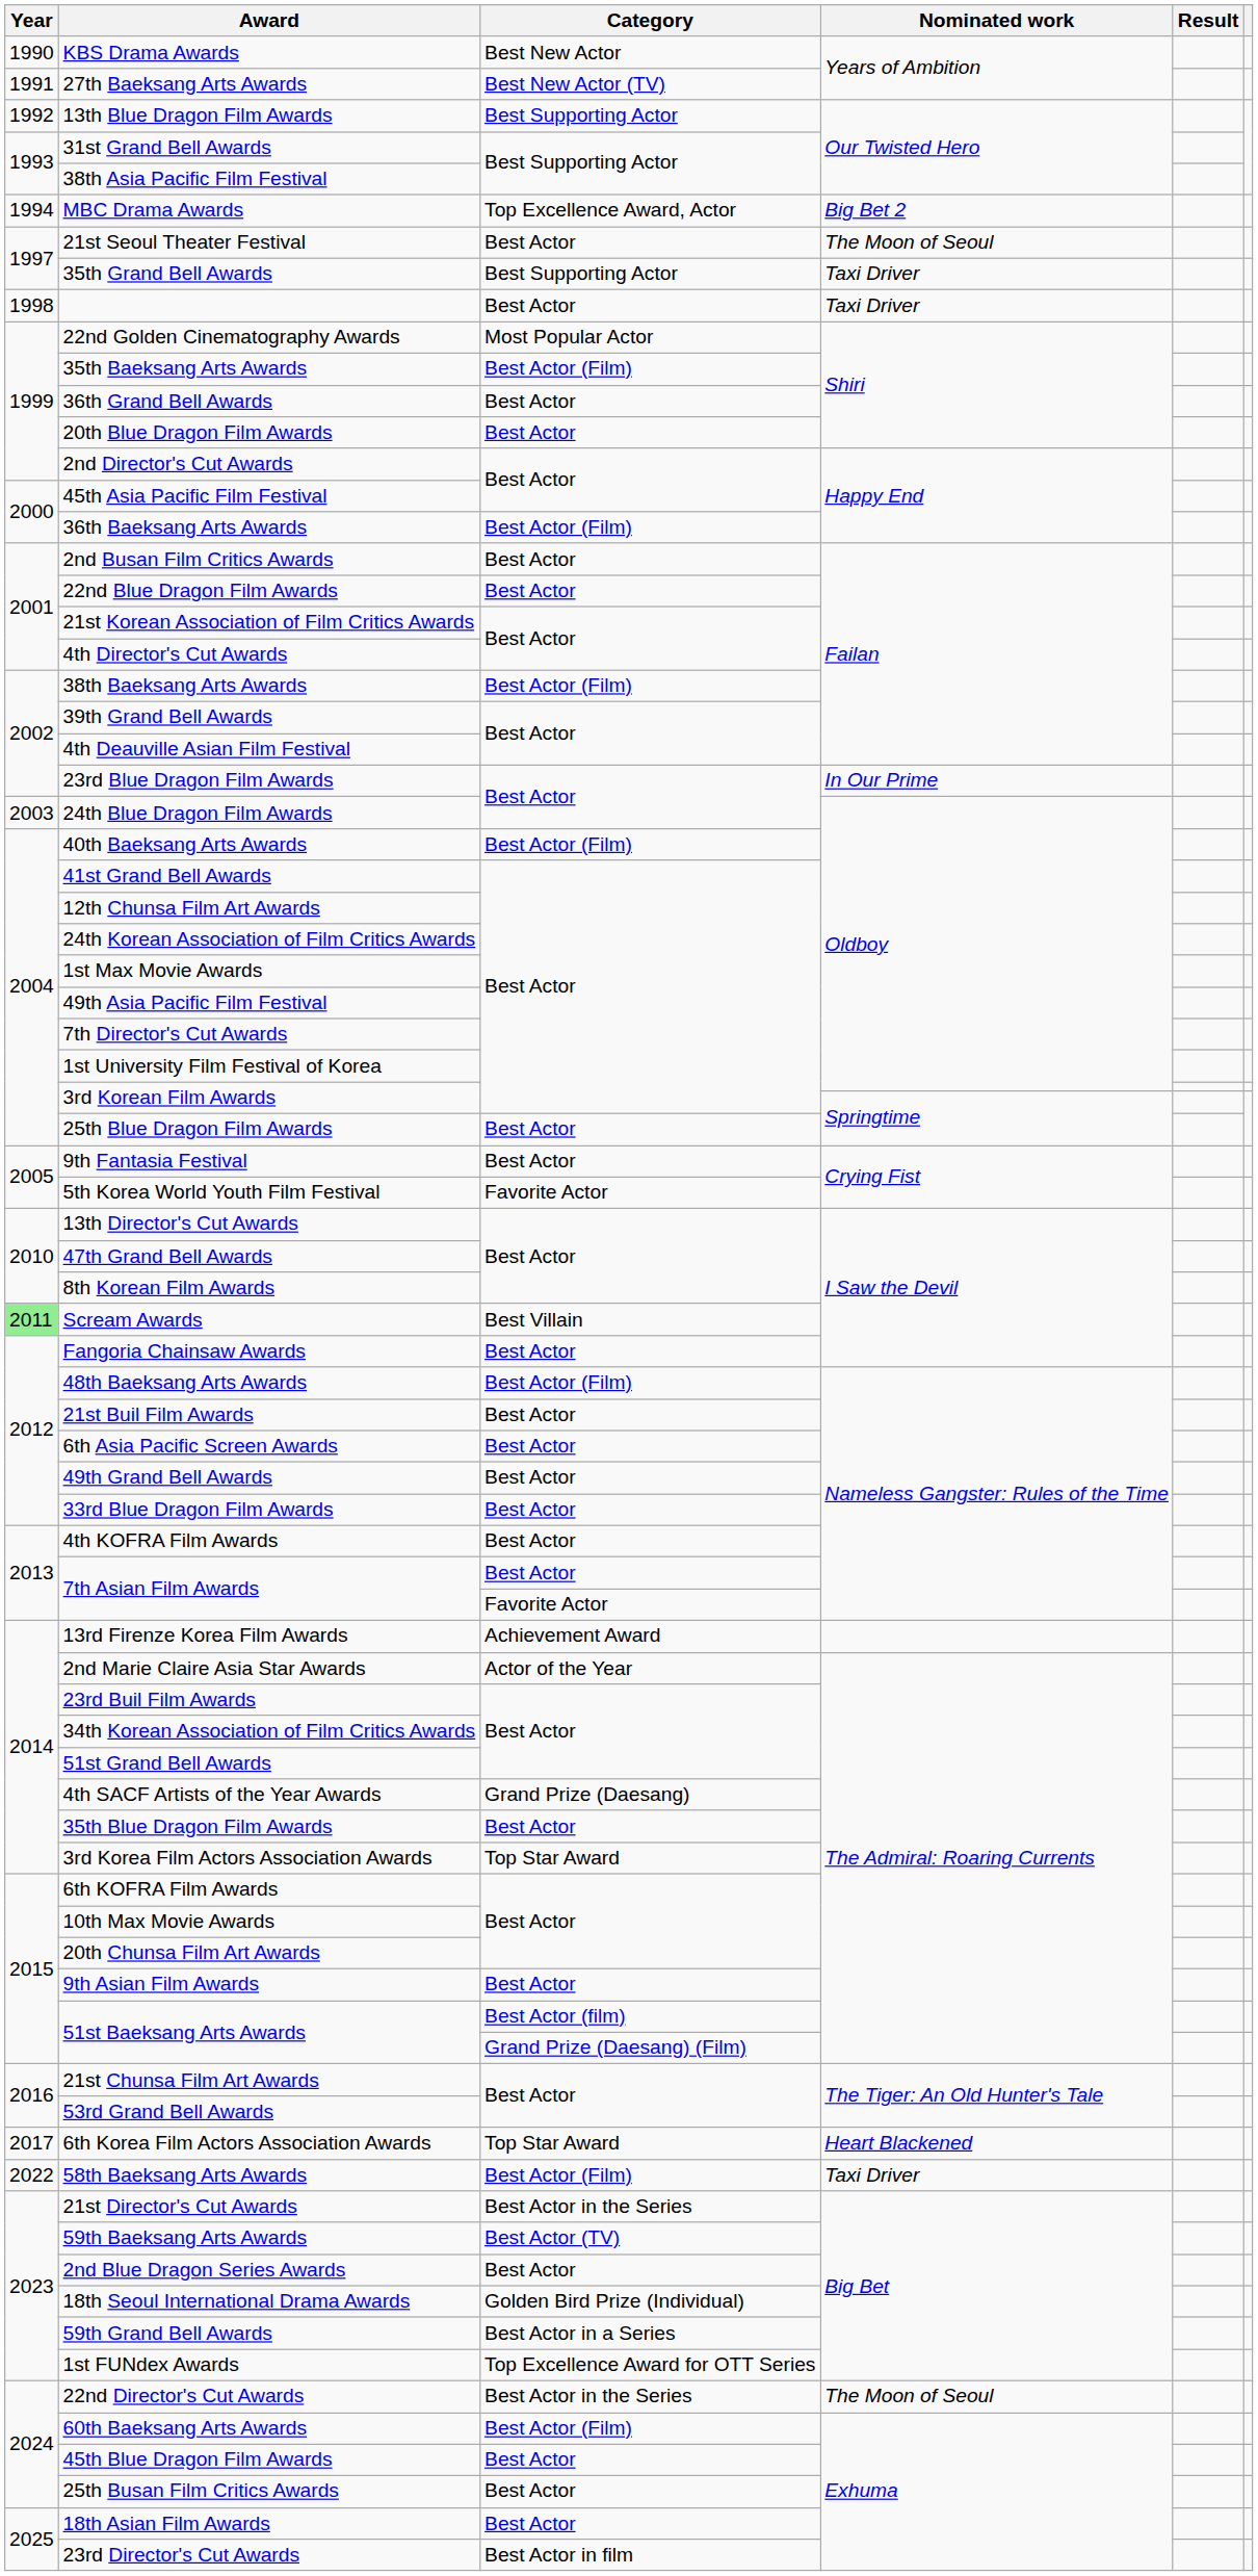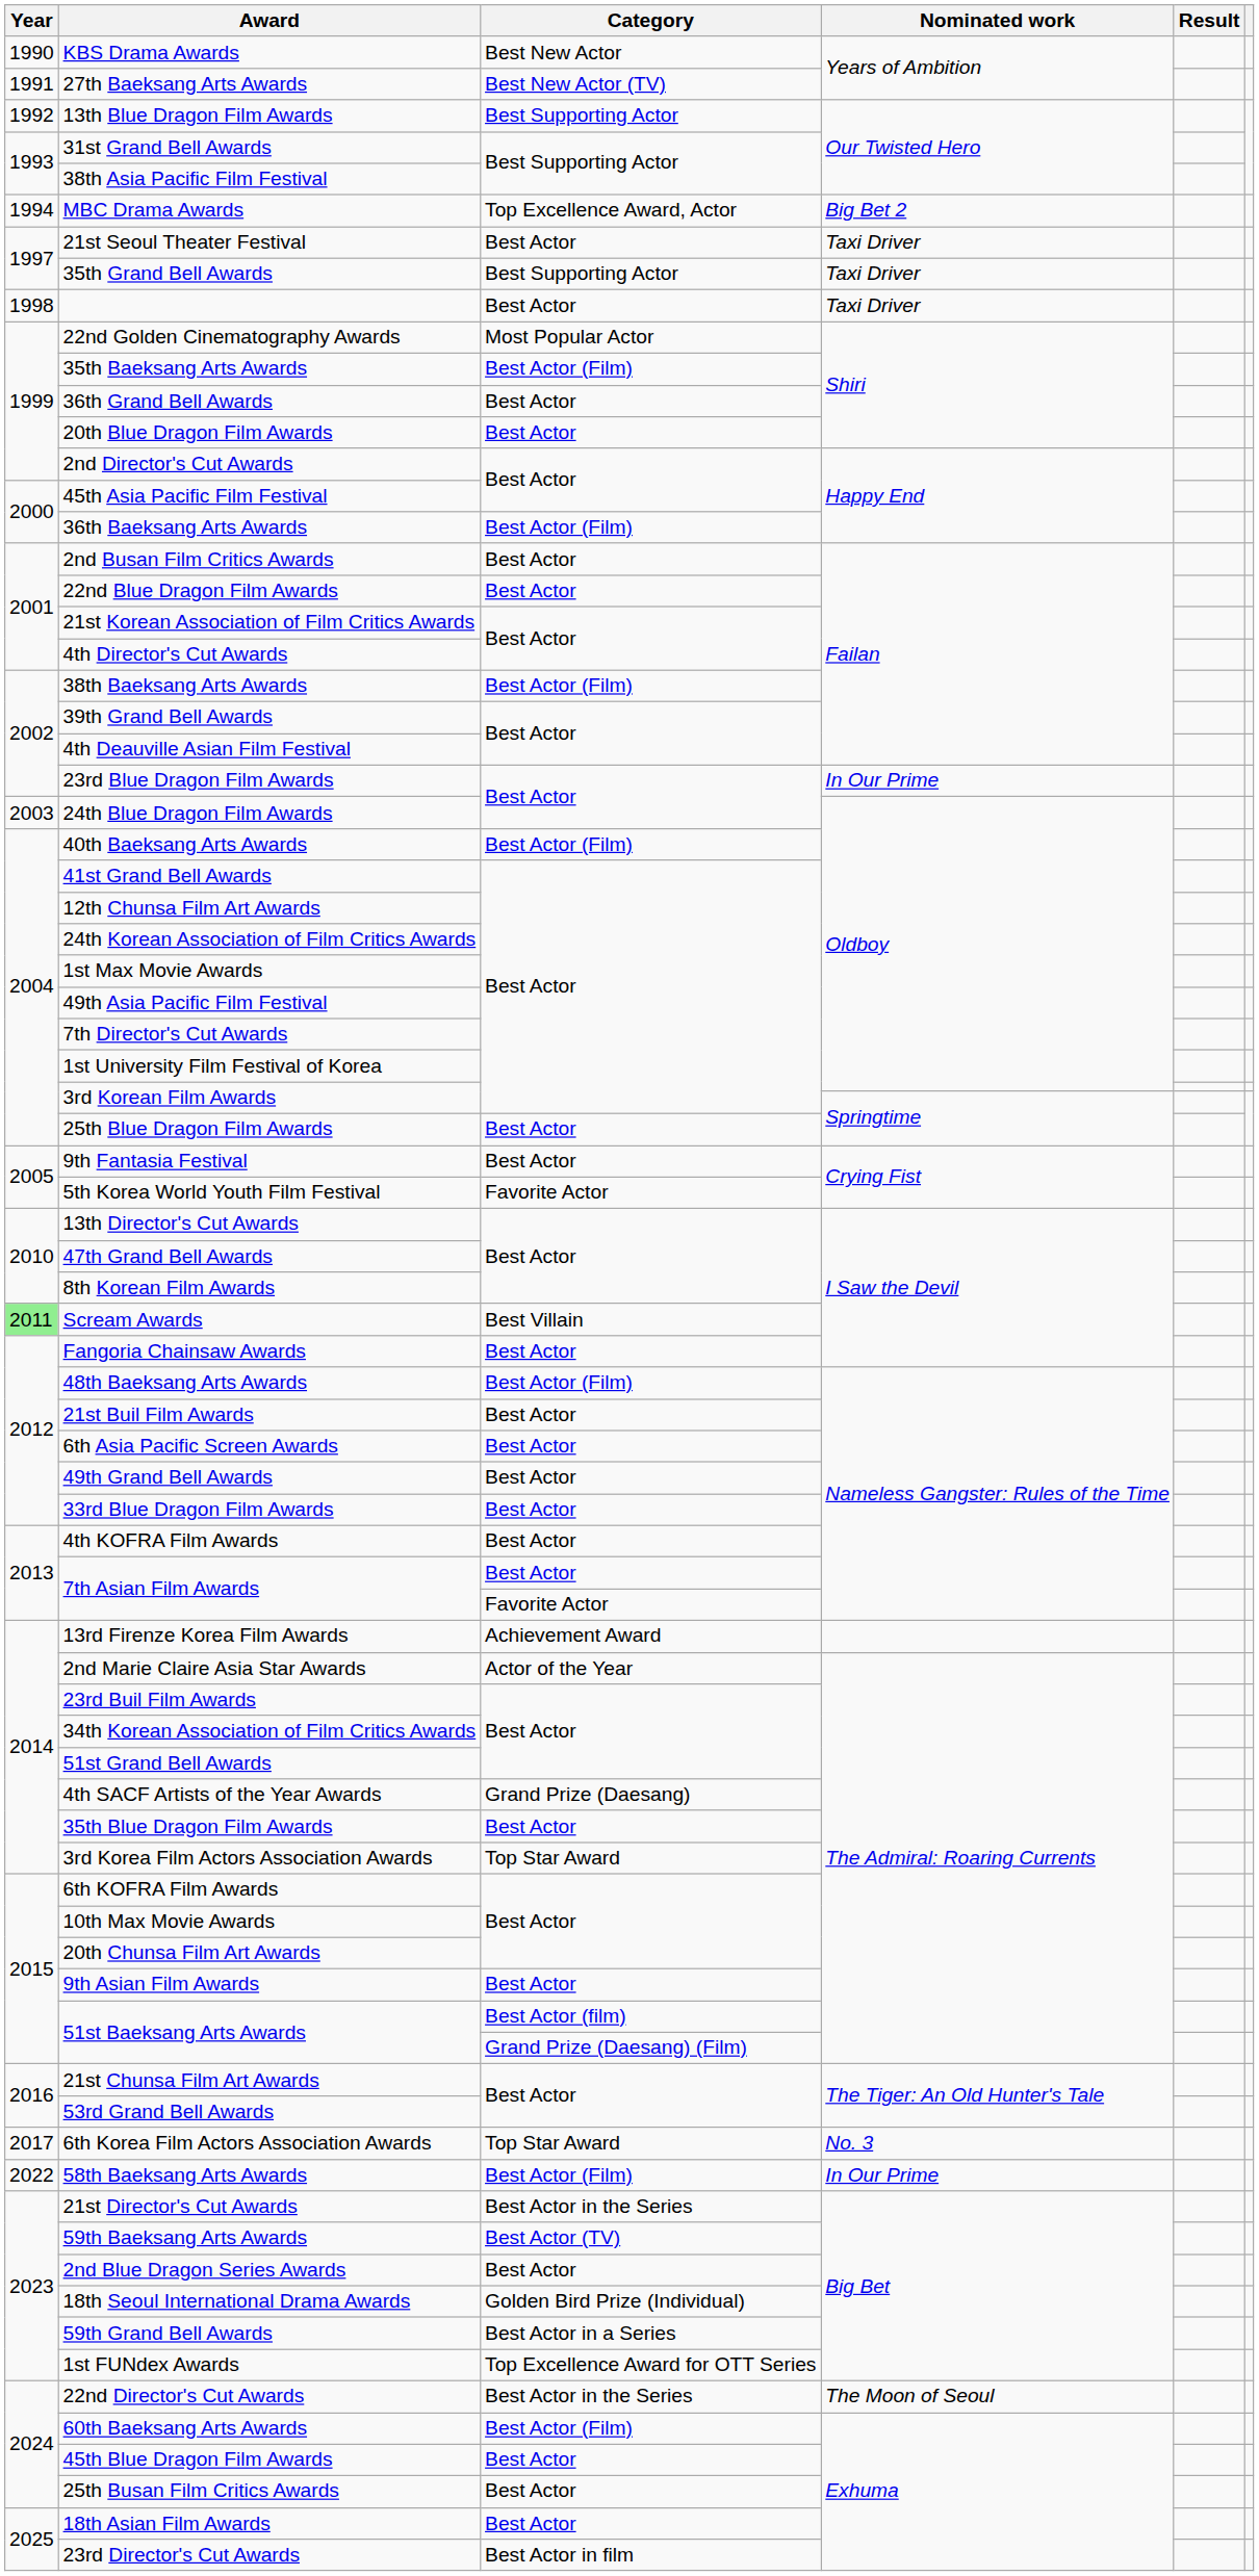 <table class="wikitable sortable">
 <tr>
 <th>Year</th>
 <th>Award</th>
 <th>Category</th>
 <th>Nominated work</th>
 <th>Result</th>
 <th scope="col" class="unsortable"></th>
 </tr>
 <tr>
 <td>1990</td>
 <td><a href='#'>KBS Drama Awards</a></td>
 <td>Best New Actor</td>
 <td rowspan=2><em>Years of Ambition</em></td>
 <td></td>
 <td></td>
 </tr>
 <tr>
 <td>1991</td>
 <td>27th <a href='#'>Baeksang Arts Awards</a></td>
 <td><a href='#'>Best New Actor (TV)</a></td>
 <td></td>
 <td></td>
 </tr>
 <tr>
 <td>1992</td>
 <td>13th <a href='#'>Blue Dragon Film Awards</a></td>
 <td><a href='#'>Best Supporting Actor</a></td>
 <td rowspan=3><em><a href='#'>Our Twisted Hero</a></em></td>
 <td></td>
 <td rowspan="3"></td>
 </tr>
 <tr>
 <td rowspan=2>1993</td>
 <td>31st <a href='#'>Grand Bell Awards</a></td>
 <td rowspan=2>Best Supporting Actor</td>
 <td></td>
 </tr>
 <tr>
 <td>38th <a href='#'>Asia Pacific Film Festival</a></td>
 <td></td>
 </tr>
 <tr>
 <td>1994</td>
 <td><a href='#'>MBC Drama Awards</a></td>
 <td>Top Excellence Award, Actor</td>
 <td rowspan="1"><em><a href='#'>Big Bet 2</a></em></td>
 <td></td>
 <td></td>
 </tr>
 <tr>
 <td rowspan=2>1997</td>
 <td>21st Seoul Theater Festival</td>
 <td>Best Actor</td>
-<td><em>The Moon of Seoul</em></td>
+<td><em>Taxi Driver</em></td>
 <td></td>
 <td></td>
 </tr>
 <tr>
 <td>35th <a href='#'>Grand Bell Awards</a></td>
 <td>Best Supporting Actor</td>
 <td><em>Taxi Driver</em></td>
 <td></td>
 <td></td>
 </tr>
 <tr>
 <td>1998</td>
 <td></td>
 <td>Best Actor</td>
 <td><em>Taxi Driver</em></td>
 <td></td>
 <td></td>
 </tr>
 <tr>
 <td rowspan=5>1999</td>
 <td>22nd Golden Cinematography Awards</td>
 <td>Most Popular Actor</td>
 <td rowspan=4><em><a href='#'>Shiri</a></em></td>
 <td></td>
 <td></td>
 </tr>
 <tr>
 <td>35th <a href='#'>Baeksang Arts Awards</a></td>
 <td><a href='#'>Best Actor (Film)</a></td>
 <td></td>
 <td></td>
 </tr>
 <tr>
 <td>36th <a href='#'>Grand Bell Awards</a></td>
 <td>Best Actor</td>
 <td></td>
 <td></td>
 </tr>
 <tr>
 <td>20th <a href='#'>Blue Dragon Film Awards</a></td>
 <td><a href='#'>Best Actor</a></td>
 <td></td>
 <td></td>
 </tr>
 <tr>
 <td>2nd <a href='#'>Director's Cut Awards</a></td>
 <td rowspan=2>Best Actor</td>
 <td rowspan=3><em><a href='#'>Happy End</a></em></td>
 <td></td>
 <td></td>
 </tr>
 <tr>
 <td rowspan=2>2000</td>
 <td>45th <a href='#'>Asia Pacific Film Festival</a></td>
 <td></td>
 <td></td>
 </tr>
 <tr>
 <td>36th <a href='#'>Baeksang Arts Awards</a></td>
 <td><a href='#'>Best Actor (Film)</a></td>
 <td></td>
 <td></td>
 </tr>
 <tr>
 <td rowspan=4>2001</td>
 <td>2nd <a href='#'>Busan Film Critics Awards</a></td>
 <td>Best Actor</td>
 <td rowspan=7><em><a href='#'>Failan</a></em></td>
 <td></td>
 <td style="text-align:center;"></td>
 </tr>
 <tr>
 <td>22nd <a href='#'>Blue Dragon Film Awards</a></td>
 <td><a href='#'>Best Actor</a></td>
 <td></td>
 <td style="text-align:center;"></td>
 </tr>
 <tr>
 <td>21st <a href='#'>Korean Association of Film Critics Awards</a></td>
 <td rowspan=2>Best Actor</td>
 <td></td>
 <td></td>
 </tr>
 <tr>
 <td>4th <a href='#'>Director's Cut Awards</a></td>
 <td></td>
 <td></td>
 </tr>
 <tr>
 <td rowspan=4>2002</td>
 <td>38th <a href='#'>Baeksang Arts Awards</a></td>
 <td><a href='#'>Best Actor (Film)</a></td>
 <td></td>
 <td></td>
 </tr>
 <tr>
 <td>39th <a href='#'>Grand Bell Awards</a></td>
 <td rowspan=2>Best Actor</td>
 <td></td>
 <td></td>
 </tr>
 <tr>
 <td>4th <a href='#'>Deauville Asian Film Festival</a></td>
 <td></td>
 <td style="text-align:center;"></td>
 </tr>
 <tr>
 <td>23rd <a href='#'>Blue Dragon Film Awards</a></td>
 <td rowspan=2><a href='#'>Best Actor</a></td>
 <td><em><a href='#'>In Our Prime</a></em></td>
 <td></td>
 <td></td>
 </tr>
 <tr>
 <td>2003</td>
 <td>24th <a href='#'>Blue Dragon Film Awards</a></td>
 <td rowspan=10><em><a href='#'>Oldboy</a></em></td>
 <td></td>
 <td style="text-align:center;"></td>
 </tr>
 <tr>
 <td rowspan=11>2004</td>
 <td>40th <a href='#'>Baeksang Arts Awards</a></td>
 <td><a href='#'>Best Actor (Film)</a></td>
 <td></td>
 <td></td>
 </tr>
 <tr>
 <td><a href='#'>41st Grand Bell Awards</a></td>
 <td rowspan=9>Best Actor</td>
 <td></td>
 <td style="text-align:center;"></td>
 </tr>
 <tr>
 <td>12th <a href='#'>Chunsa Film Art Awards</a></td>
 <td></td>
 <td style="text-align:center;"></td>
 </tr>
 <tr>
 <td>24th <a href='#'>Korean Association of Film Critics Awards</a></td>
 <td></td>
 <td style="text-align:center;"></td>
 </tr>
 <tr>
 <td>1st Max Movie Awards</td>
 <td></td>
 <td></td>
 </tr>
 <tr>
 <td>49th <a href='#'>Asia Pacific Film Festival</a></td>
 <td></td>
 <td></td>
 </tr>
 <tr>
 <td>7th <a href='#'>Director's Cut Awards</a></td>
 <td></td>
 <td></td>
 </tr>
 <tr>
 <td>1st University Film Festival of Korea</td>
 <td></td>
 <td></td>
 </tr>
 <tr>
 <td rowspan=2>3rd <a href='#'>Korean Film Awards</a></td>
 <td></td>
 <td style="text-align:center;"></td>
 </tr>
 <tr>
 <td rowspan=2><em><a href='#'>Springtime</a></em></td>
 <td></td>
 <td rowspan="2"></td>
 </tr>
 <tr>
 <td>25th <a href='#'>Blue Dragon Film Awards</a></td>
 <td><a href='#'>Best Actor</a></td>
 <td></td>
 </tr>
 <tr>
 <td rowspan="2">2005</td>
 <td>9th <a href='#'>Fantasia Festival</a></td>
 <td>Best Actor</td>
 <td rowspan="2"><em><a href='#'>Crying Fist</a></em></td>
 <td></td>
 <td style="text-align:center;"></td>
 </tr>
 <tr>
 <td>5th Korea World Youth Film Festival</td>
 <td>Favorite Actor</td>
 <td></td>
 <td></td>
 </tr>
 <tr>
 <td rowspan=3>2010</td>
 <td>13th <a href='#'>Director's Cut Awards</a></td>
 <td rowspan=3>Best Actor</td>
 <td rowspan=5><em><a href='#'>I Saw the Devil</a></em></td>
 <td></td>
 <td></td>
 </tr>
 <tr>
 <td><a href='#'>47th Grand Bell Awards</a></td>
 <td></td>
 <td></td>
 </tr>
 <tr>
 <td>8th <a href='#'>Korean Film Awards</a></td>
 <td></td>
 <td style="text-align:center;"></td>
 </tr>
 <tr>
 <td style="background: lightgreen;">2011</td>
 <td><a href='#'>Scream Awards</a></td>
 <td>Best Villain</td>
 <td></td>
 <td></td>
 </tr>
 <tr>
 <td rowspan=6>2012</td>
 <td><a href='#'>Fangoria Chainsaw Awards</a></td>
 <td><a href='#'>Best Actor</a></td>
 <td></td>
 <td></td>
 </tr>
 <tr>
 <td><a href='#'>48th Baeksang Arts Awards</a></td>
 <td><a href='#'>Best Actor (Film)</a></td>
 <td rowspan=8><em><a href='#'>Nameless Gangster: Rules of the Time</a></em></td>
 <td></td>
 <td></td>
 </tr>
 <tr>
 <td><a href='#'>21st Buil Film Awards</a></td>
 <td>Best Actor</td>
 <td></td>
 <td style="text-align:center;"></td>
 </tr>
 <tr>
 <td>6th <a href='#'>Asia Pacific Screen Awards</a></td>
 <td><a href='#'>Best Actor</a></td>
 <td></td>
 <td style="text-align:center;"></td>
 </tr>
 <tr>
 <td><a href='#'>49th Grand Bell Awards</a></td>
 <td>Best Actor</td>
 <td></td>
 <td></td>
 </tr>
 <tr>
 <td><a href='#'>33rd Blue Dragon Film Awards</a></td>
 <td><a href='#'>Best Actor</a></td>
 <td></td>
 <td style="text-align:center;"></td>
 </tr>
 <tr>
 <td rowspan=3>2013</td>
 <td>4th KOFRA Film Awards</td>
 <td>Best Actor</td>
 <td></td>
 <td style="text-align:center;"></td>
 </tr>
 <tr>
 <td rowspan=2><a href='#'>7th Asian Film Awards</a></td>
 <td><a href='#'>Best Actor</a></td>
 <td></td>
 <td style="text-align:center;"></td>
 </tr>
 <tr>
 <td>Favorite Actor</td>
 <td></td>
 <td></td>
 </tr>
 <tr>
 <td rowspan=8>2014</td>
 <td>13rd Firenze Korea Film Awards</td>
 <td>Achievement Award</td>
 <td></td>
 <td></td>
 <td></td>
 </tr>
 <tr>
 <td>2nd Marie Claire Asia Star Awards</td>
 <td>Actor of the Year</td>
 <td rowspan=13><em><a href='#'>The Admiral: Roaring Currents</a></em></td>
 <td></td>
 <td></td>
 </tr>
 <tr>
 <td><a href='#'>23rd Buil Film Awards</a></td>
 <td rowspan=3>Best Actor</td>
 <td></td>
 <td></td>
 </tr>
 <tr>
 <td>34th <a href='#'>Korean Association of Film Critics Awards</a></td>
 <td></td>
 <td style="text-align:center;"></td>
 </tr>
 <tr>
 <td><a href='#'>51st Grand Bell Awards</a></td>
 <td></td>
 <td style="text-align:center;"></td>
 </tr>
 <tr>
 <td>4th SACF Artists of the Year Awards</td>
 <td>Grand Prize (Daesang)</td>
 <td></td>
 <td style="text-align:center;"></td>
 </tr>
 <tr>
 <td><a href='#'>35th Blue Dragon Film Awards</a></td>
 <td><a href='#'>Best Actor</a></td>
 <td></td>
 <td></td>
 </tr>
 <tr>
 <td>3rd Korea Film Actors Association Awards</td>
 <td>Top Star Award</td>
 <td></td>
 <td></td>
 </tr>
 <tr>
 <td rowspan=6>2015</td>
 <td>6th KOFRA Film Awards</td>
 <td rowspan=3>Best Actor</td>
 <td></td>
 <td style="text-align:center;"></td>
 </tr>
 <tr>
 <td>10th Max Movie Awards</td>
 <td></td>
 <td style="text-align:center;"></td>
 </tr>
 <tr>
 <td>20th <a href='#'>Chunsa Film Art Awards</a></td>
 <td></td>
 <td style="text-align:center;"></td>
 </tr>
 <tr>
 <td><a href='#'>9th Asian Film Awards</a></td>
 <td><a href='#'>Best Actor</a></td>
 <td></td>
 <td style="text-align:center;"></td>
 </tr>
 <tr>
 <td rowspan=2><a href='#'>51st Baeksang Arts Awards</a></td>
 <td><a href='#'>Best Actor (film)</a></td>
 <td></td>
 <td></td>
 </tr>
 <tr>
 <td><a href='#'>Grand Prize (Daesang) (Film)</a></td>
 <td></td>
 <td style="text-align:center;"></td>
 </tr>
 <tr>
 <td rowspan=2>2016</td>
 <td>21st <a href='#'>Chunsa Film Art Awards</a></td>
 <td rowspan=2>Best Actor</td>
 <td rowspan=2><em><a href='#'>The Tiger: An Old Hunter's Tale</a></em></td>
 <td></td>
 <td></td>
 </tr>
 <tr>
 <td><a href='#'>53rd Grand Bell Awards</a></td>
 <td></td>
 <td></td>
 </tr>
 <tr>
 <td>2017</td>
 <td>6th Korea Film Actors Association Awards</td>
 <td>Top Star Award</td>
-<td><em><a href='#'>Heart Blackened</a></em></td>
+<td><em><a href='#'>No. 3</a></em></td>
 <td></td>
 <td style="text-align:center;"></td>
 </tr>
 <tr>
 <td>2022</td>
 <td rowspan="1"><a href='#'>58th Baeksang Arts Awards</a></td>
 <td><a href='#'>Best Actor (Film)</a></td>
-<td><em>Taxi Driver</em></td>
+<td><em><a href='#'>In Our Prime</a></em></td>
 <td></td>
 <td style="text-align:center;"></td>
 </tr>
 <tr>
 <td rowspan="6">2023</td>
 <td>21st <a href='#'>Director's Cut Awards</a></td>
 <td>Best Actor in the Series</td>
 <td rowspan="6"><em><a href='#'>Big Bet</a></em></td>
 <td></td>
 <td style="text-align:center;"></td>
 </tr>
 <tr>
 <td><a href='#'>59th Baeksang Arts Awards</a></td>
 <td><a href='#'>Best Actor (TV)</a></td>
 <td></td>
 <td style="text-align:center"></td>
 </tr>
 <tr>
 <td><a href='#'>2nd Blue Dragon Series Awards</a></td>
 <td>Best Actor</td>
 <td></td>
 <td style="text-align:center"></td>
 </tr>
 <tr>
 <td>18th <a href='#'>Seoul International Drama Awards</a></td>
 <td>Golden Bird Prize (Individual)</td>
 <td></td>
 <td style="text-align:center"></td>
 </tr>
 <tr>
 <td><a href='#'>59th Grand Bell Awards</a></td>
 <td>Best Actor in a Series</td>
 <td></td>
 <td></td>
 </tr>
 <tr>
 <td>1st FUNdex Awards</td>
 <td>Top Excellence Award for OTT Series</td>
 <td></td>
 <td></td>
 </tr>
 <tr>
 <td rowspan="4">2024</td>
 <td>22nd <a href='#'>Director's Cut Awards</a></td>
 <td>Best Actor in the Series</td>
 <td><em>The Moon of Seoul</em></td>
 <td></td>
 <td style="text-align:center;"></td>
 </tr>
 <tr>
 <td><a href='#'>60th Baeksang Arts Awards</a></td>
 <td><a href='#'>Best Actor (Film)</a></td>
 <td rowspan="5"><em><a href='#'>Exhuma</a></em></td>
 <td></td>
 <td></td>
 </tr>
 <tr>
 <td rowspan="1"><a href='#'>45th Blue Dragon Film Awards</a></td>
 <td><a href='#'>Best Actor</a></td>
 <td></td>
 <td rowspan="1"></td>
 </tr>
 <tr>
 <td>25th <a href='#'>Busan Film Critics Awards</a></td>
 <td>Best Actor</td>
 <td></td>
 <td rowspan="1"></td>
 </tr>
 <tr>
 <td rowspan="2">2025</td>
 <td><a href='#'>18th Asian Film Awards</a></td>
 <td><a href='#'>Best Actor</a></td>
 <td></td>
 <td style="text-align:center;"></td>
 </tr>
 <tr>
 <td>23rd <a href='#'>Director's Cut Awards</a></td>
 <td>Best Actor in film</td>
 <td></td>
 <td style="text-align:center;"></td>
 </tr>
 </table>
